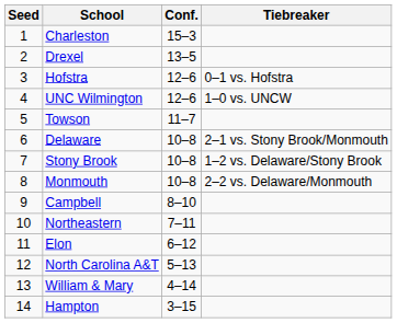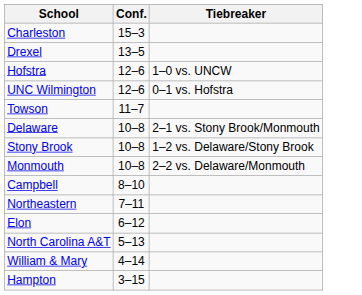 <table class="wikitable" style="text-align:center">
 <tr>
-<th>Seed</th>
 <th>School</th>
 <th>Conf.</th>
 <th>Tiebreaker</th>
 </tr>
 <tr>
-<td>1</td>
 <td align=left><a href='#'>Charleston</a></td>
 <td>15–3</td>
 <td align=left></td>
 </tr>
 <tr>
-<td>2</td>
 <td align=left><a href='#'>Drexel</a></td>
 <td>13–5</td>
 <td align=left></td>
 </tr>
 <tr>
-<td>3</td>
 <td align=left><a href='#'>Hofstra</a></td>
+<td>12–6</td>
+<td align=left>1–0 vs. UNCW</td>
+</tr>
+<tr>
+<td align=left><a href='#'>UNC Wilmington</a></td>
 <td>12–6</td>
 <td align=left>0–1 vs. Hofstra</td>
 </tr>
 <tr>
-<td>4</td>
-<td align=left><a href='#'>UNC Wilmington</a></td>
-<td>12–6</td>
-<td align=left>1–0 vs. UNCW</td>
-</tr>
-<tr>
-<td>5</td>
 <td align=left><a href='#'>Towson</a></td>
 <td>11–7</td>
 <td align=left></td>
 </tr>
 <tr>
-<td>6</td>
 <td align=left><a href='#'>Delaware</a></td>
 <td>10–8</td>
 <td align=left>2–1 vs. Stony Brook/Monmouth</td>
 </tr>
 <tr>
-<td>7</td>
 <td align=left><a href='#'>Stony Brook</a></td>
 <td>10–8</td>
 <td align=left>1–2 vs. Delaware/Stony Brook</td>
 </tr>
 <tr>
-<td>8</td>
 <td align=left><a href='#'>Monmouth</a></td>
 <td>10–8</td>
 <td align=left>2–2 vs. Delaware/Monmouth</td>
 </tr>
 <tr>
-<td>9</td>
 <td align=left><a href='#'>Campbell</a></td>
 <td>8–10</td>
 <td align=left></td>
 </tr>
 <tr>
-<td>10</td>
 <td align=left><a href='#'>Northeastern</a></td>
 <td>7–11</td>
 <td align=left></td>
 </tr>
 <tr>
-<td>11</td>
 <td align=left><a href='#'>Elon</a></td>
 <td>6–12</td>
 <td align=left></td>
 </tr>
 <tr>
-<td>12</td>
 <td align=left><a href='#'>North Carolina A&T</a></td>
 <td>5–13</td>
 <td align=left></td>
 </tr>
 <tr>
-<td>13</td>
 <td align=left><a href='#'>William & Mary</a></td>
 <td>4–14</td>
 <td align=left></td>
 </tr>
 <tr>
-<td>14</td>
 <td align=left><a href='#'>Hampton</a></td>
 <td>3–15</td>
 <td align=left></td>
 </tr>
 </table>
